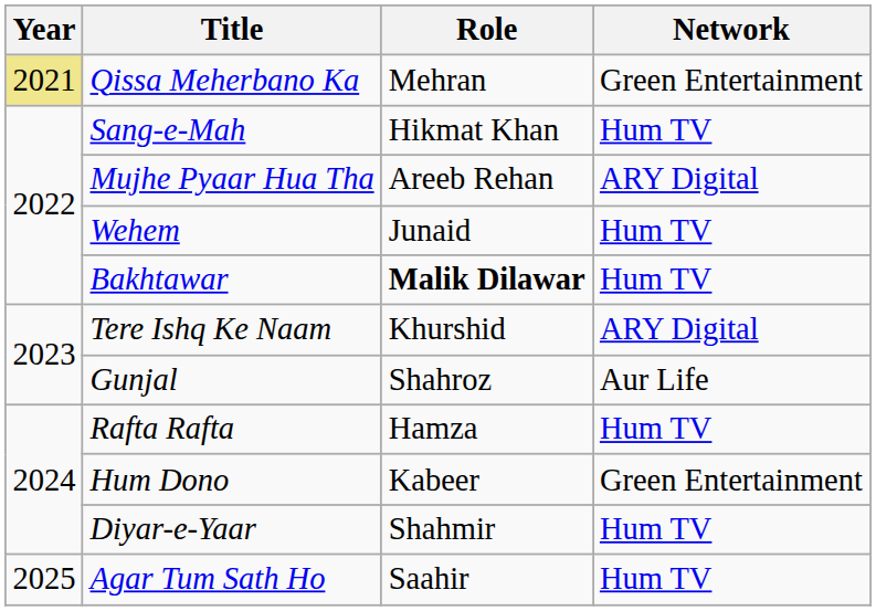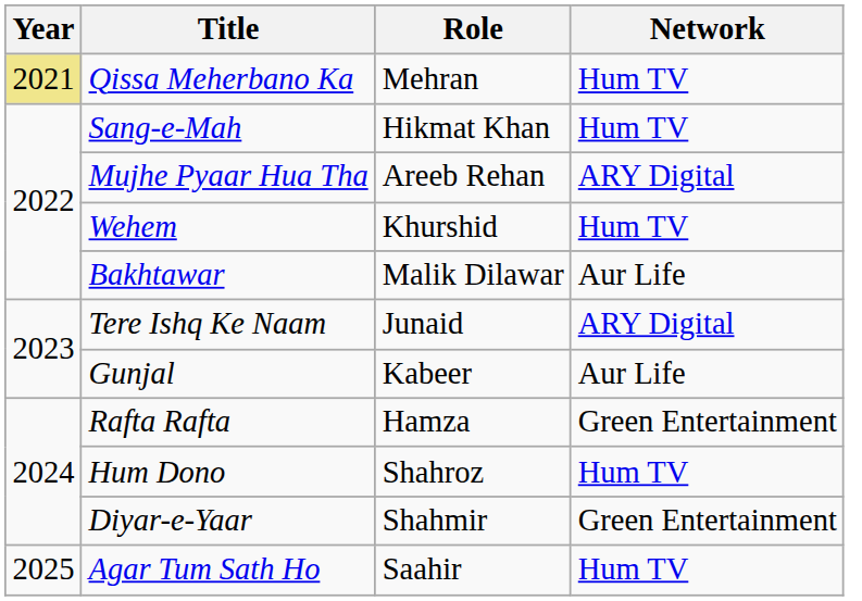 <table class="wikitable sortable plainrowheaders">
 <tr style="text-align:center;">
 <th scope="col">Year</th>
 <th scope="col">Title</th>
 <th scope="col">Role</th>
 <th scope="col">Network</th>
 </tr>
 <tr>
 <td style="background: khaki;">2021</td>
 <td><em><a href='#'>Qissa Meherbano Ka</a></em></td>
 <td>Mehran</td>
-<td>Green Entertainment</td>
+<td><a href='#'>Hum TV</a></td>
 </tr>
 <tr>
 <td rowspan="4">2022</td>
 <td><em><a href='#'>Sang-e-Mah</a></em></td>
 <td>Hikmat Khan</td>
 <td><a href='#'>Hum TV</a></td>
 </tr>
 <tr>
 <td><em><a href='#'>Mujhe Pyaar Hua Tha</a></em></td>
 <td>Areeb Rehan</td>
 <td><a href='#'>ARY Digital</a></td>
 </tr>
 <tr>
 <td><em><a href='#'>Wehem</a></em></td>
-<td>Junaid</td>
+<td>Khurshid</td>
 <td><a href='#'>Hum TV</a></td>
 </tr>
 <tr>
 <td><em><a href='#'>Bakhtawar</a></em></td>
-<td><strong>Malik Dilawar</strong></td>
-<td><a href='#'>Hum TV</a></td>
+<td>Malik Dilawar</td>
+<td>Aur Life</td>
 </tr>
 <tr>
 <td rowspan="2">2023</td>
 <td><em>Tere Ishq Ke Naam</em></td>
-<td>Khurshid</td>
+<td>Junaid</td>
 <td><a href='#'>ARY Digital</a></td>
 </tr>
 <tr>
 <td><em>Gunjal</em></td>
-<td>Shahroz</td>
+<td>Kabeer</td>
 <td>Aur Life</td>
 </tr>
 <tr>
 <td rowspan="3">2024</td>
 <td><em>Rafta Rafta</em></td>
 <td>Hamza</td>
-<td><a href='#'>Hum TV</a></td>
+<td>Green Entertainment</td>
 </tr>
 <tr>
 <td><em>Hum Dono</em></td>
-<td>Kabeer</td>
-<td>Green Entertainment</td>
+<td>Shahroz</td>
+<td><a href='#'>Hum TV</a></td>
 </tr>
 <tr>
 <td><em>Diyar-e-Yaar</em></td>
 <td>Shahmir</td>
-<td><a href='#'>Hum TV</a></td>
+<td>Green Entertainment</td>
 </tr>
 <tr>
 <td>2025</td>
 <td><em><a href='#'>Agar Tum Sath Ho</a></em></td>
 <td>Saahir</td>
 <td><a href='#'>Hum TV</a></td>
 </tr>
 </table>
